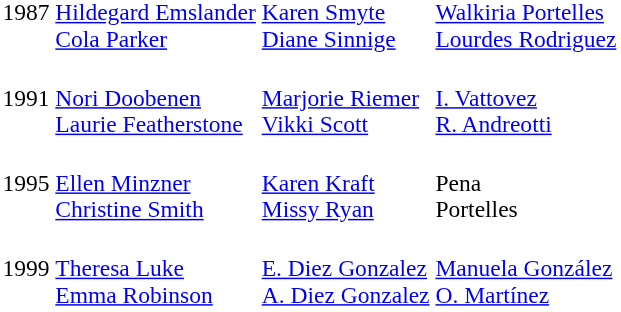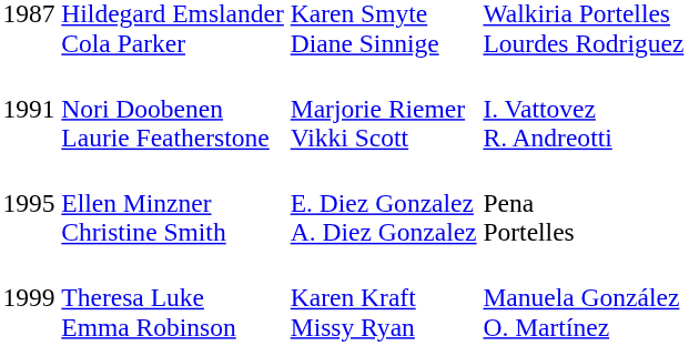 <table>
 <tr>
 <td>1987</td>
 <td><br><a href='#'>Hildegard Emslander</a><br><a href='#'>Cola Parker</a></td>
 <td><br><a href='#'>Karen Smyte</a><br><a href='#'>Diane Sinnige</a></td>
 <td><br><a href='#'>Walkiria Portelles</a><br><a href='#'>Lourdes Rodriguez</a></td>
 </tr>
 <tr>
 <td>1991</td>
 <td><br><a href='#'>Nori Doobenen</a><br><a href='#'>Laurie Featherstone</a></td>
 <td><br><a href='#'>Marjorie Riemer</a><br><a href='#'>Vikki Scott</a></td>
 <td><br><a href='#'>I. Vattovez</a><br><a href='#'>R. Andreotti</a></td>
 </tr>
 <tr>
 <td>1995</td>
 <td><br><a href='#'>Ellen Minzner</a><br><a href='#'>Christine Smith</a></td>
-<td><br><a href='#'>Karen Kraft</a> <br> <a href='#'>Missy Ryan</a></td>
+<td><br><a href='#'>E. Diez Gonzalez</a><br><a href='#'>A. Diez Gonzalez</a></td>
 <td><br>Pena<br>Portelles</td>
 </tr>
 <tr>
 <td>1999</td>
 <td><br><a href='#'>Theresa Luke</a> <br> <a href='#'>Emma Robinson</a></td>
-<td><br><a href='#'>E. Diez Gonzalez</a><br><a href='#'>A. Diez Gonzalez</a></td>
+<td><br><a href='#'>Karen Kraft</a> <br> <a href='#'>Missy Ryan</a></td>
 <td><br><a href='#'>Manuela González</a> <br> <a href='#'>O. Martínez</a></td>
 </tr>
 </table>
